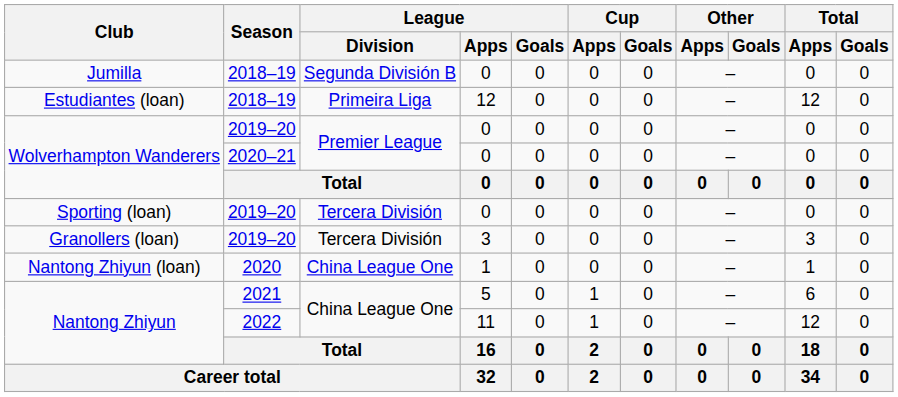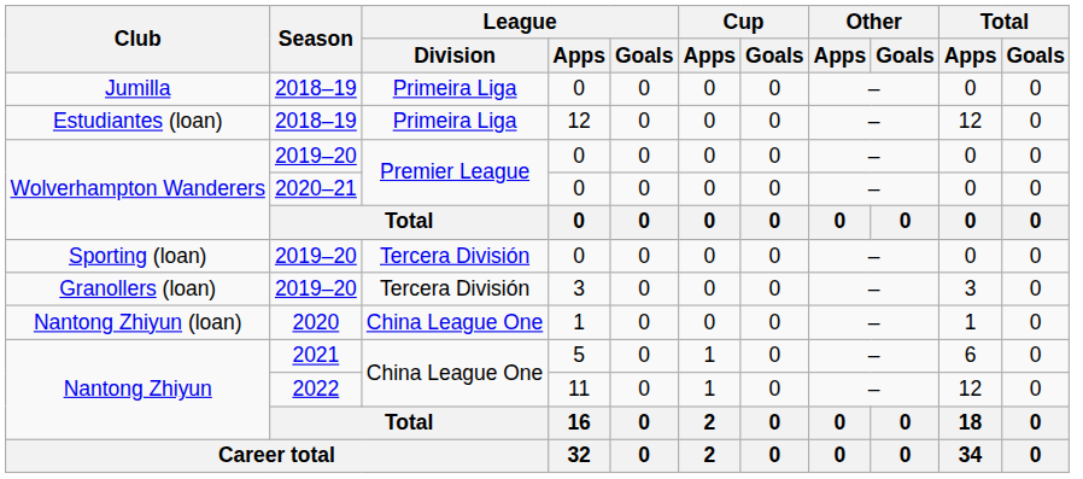 <table class="wikitable" style="text-align:center">
 <tr>
 <th rowspan="2">Club</th>
 <th rowspan="2">Season</th>
 <th colspan="3">League</th>
 <th colspan="2">Cup</th>
 <th colspan="2">Other</th>
 <th colspan="2">Total</th>
 </tr>
 <tr>
 <th>Division</th>
 <th>Apps</th>
 <th>Goals</th>
 <th>Apps</th>
 <th>Goals</th>
 <th>Apps</th>
 <th>Goals</th>
 <th>Apps</th>
 <th>Goals</th>
 </tr>
 <tr>
 <td><a href='#'>Jumilla</a></td>
 <td><a href='#'>2018–19</a></td>
-<td><a href='#'>Segunda División B</a></td>
+<td><a href='#'>Primeira Liga</a></td>
 <td>0</td>
 <td>0</td>
 <td>0</td>
 <td>0</td>
 <td colspan="2">–</td>
 <td>0</td>
 <td>0</td>
 </tr>
 <tr>
 <td><a href='#'>Estudiantes</a> (loan)</td>
 <td><a href='#'>2018–19</a></td>
 <td><a href='#'>Primeira Liga</a></td>
 <td>12</td>
 <td>0</td>
 <td>0</td>
 <td>0</td>
 <td colspan="2">–</td>
 <td>12</td>
 <td>0</td>
 </tr>
 <tr>
 <td rowspan="3"><a href='#'>Wolverhampton Wanderers</a></td>
 <td><a href='#'>2019–20</a></td>
 <td rowspan="2"><a href='#'>Premier League</a></td>
 <td>0</td>
 <td>0</td>
 <td>0</td>
 <td>0</td>
 <td colspan="2">–</td>
 <td>0</td>
 <td>0</td>
 </tr>
 <tr>
 <td><a href='#'>2020–21</a></td>
 <td>0</td>
 <td>0</td>
 <td>0</td>
 <td>0</td>
 <td colspan="2">–</td>
 <td>0</td>
 <td>0</td>
 </tr>
 <tr>
 <th colspan=2>Total</th>
 <th>0</th>
 <th>0</th>
 <th>0</th>
 <th>0</th>
 <th>0</th>
 <th>0</th>
 <th>0</th>
 <th>0</th>
 </tr>
 <tr>
 <td><a href='#'>Sporting</a> (loan)</td>
 <td><a href='#'>2019–20</a></td>
 <td><a href='#'>Tercera División</a></td>
 <td>0</td>
 <td>0</td>
 <td>0</td>
 <td>0</td>
 <td colspan="2">–</td>
 <td>0</td>
 <td>0</td>
 </tr>
 <tr>
 <td><a href='#'>Granollers</a> (loan)</td>
 <td><a href='#'>2019–20</a></td>
 <td>Tercera División</td>
 <td>3</td>
 <td>0</td>
 <td>0</td>
 <td>0</td>
 <td colspan="2">–</td>
 <td>3</td>
 <td>0</td>
 </tr>
 <tr>
 <td><a href='#'>Nantong Zhiyun</a> (loan)</td>
 <td><a href='#'>2020</a></td>
 <td><a href='#'>China League One</a></td>
 <td>1</td>
 <td>0</td>
 <td>0</td>
 <td>0</td>
 <td colspan="2">–</td>
 <td>1</td>
 <td>0</td>
 </tr>
 <tr>
 <td rowspan=3><a href='#'>Nantong Zhiyun</a></td>
 <td><a href='#'>2021</a></td>
 <td rowspan=2>China League One</td>
 <td>5</td>
 <td>0</td>
 <td>1</td>
 <td>0</td>
 <td colspan="2">–</td>
 <td>6</td>
 <td>0</td>
 </tr>
 <tr>
 <td><a href='#'>2022</a></td>
 <td>11</td>
 <td>0</td>
 <td>1</td>
 <td>0</td>
 <td colspan="2">–</td>
 <td>12</td>
 <td>0</td>
 </tr>
 <tr>
 <th colspan=2>Total</th>
 <th>16</th>
 <th>0</th>
 <th>2</th>
 <th>0</th>
 <th>0</th>
 <th>0</th>
 <th>18</th>
 <th>0</th>
 </tr>
 <tr>
 <th colspan=3>Career total</th>
 <th>32</th>
 <th>0</th>
 <th>2</th>
 <th>0</th>
 <th>0</th>
 <th>0</th>
 <th>34</th>
 <th>0</th>
 </tr>
 </table>
